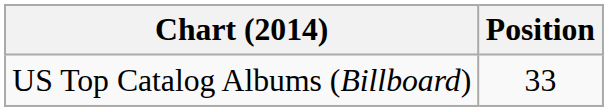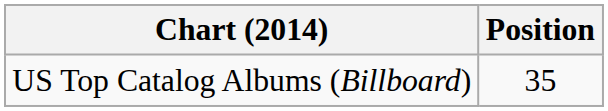 <table class="wikitable">
 <tr>
 <th>Chart (2014)</th>
 <th>Position</th>
 </tr>
 <tr>
 <td>US Top Catalog Albums (<em>Billboard</em>)</td>
-<td style="text-align:center;">33</td>
+<td style="text-align:center;">35</td>
 </tr>
 </table>
